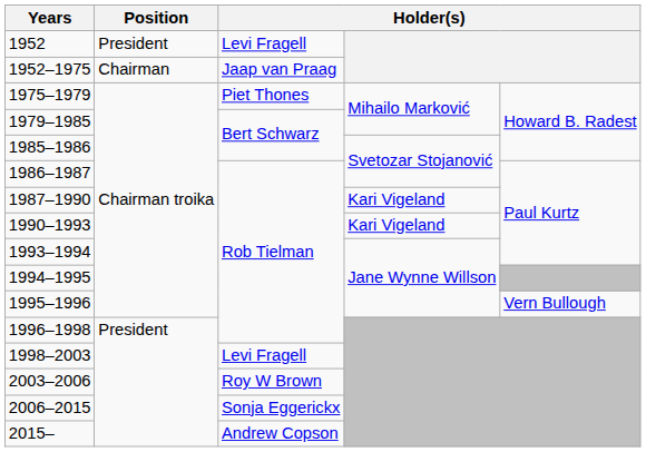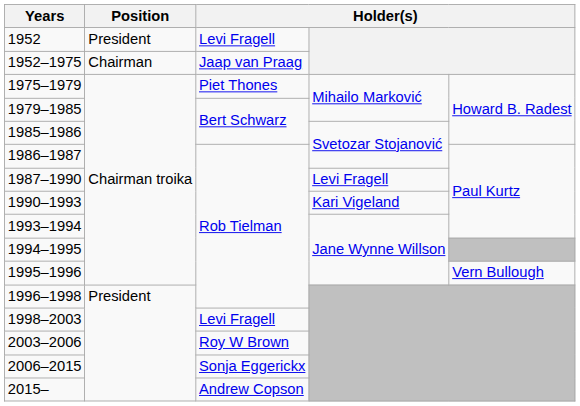 <table class="wikitable">
 <tr>
 <th>Years</th>
 <th>Position</th>
 <th colspan="3">Holder(s)</th>
 </tr>
 <tr>
 <td>1952</td>
 <td>President</td>
 <td><a href='#'>Levi Fragell</a></td>
 <th colspan="2" rowspan="2"> </th>
 </tr>
 <tr>
 <td>1952–1975</td>
 <td>Chairman</td>
 <td><a href='#'>Jaap van Praag</a></td>
 </tr>
 <tr>
 <td>1975–1979</td>
 <td rowspan="9" style="vertical-align:center;">Chairman troika</td>
 <td><a href='#'>Piet Thones</a></td>
 <td rowspan="2" style="vertical-align:center;"><a href='#'>Mihailo Marković</a></td>
 <td rowspan="3" style="vertical-align:center;"><a href='#'>Howard B. Radest</a></td>
 </tr>
 <tr>
 <td>1979–1985</td>
 <td rowspan="2" style="vertical-align:center;"><a href='#'>Bert Schwarz</a></td>
 </tr>
 <tr>
 <td>1985–1986</td>
 <td rowspan="2" style="vertical-align:center;"><a href='#'>Svetozar Stojanović</a></td>
 </tr>
 <tr>
 <td>1986–1987</td>
 <td rowspan="7" style="vertical-align:center;"><a href='#'>Rob Tielman</a></td>
 <td rowspan="4" style="vertical-align:center;"><a href='#'>Paul Kurtz</a></td>
 </tr>
 <tr>
 <td>1987–1990</td>
-<td><a href='#'>Kari Vigeland</a></td>
+<td><a href='#'>Levi Fragell</a></td>
 </tr>
 <tr>
 <td>1990–1993</td>
 <td><a href='#'>Kari Vigeland</a></td>
 </tr>
 <tr>
 <td>1993–1994</td>
 <td rowspan="3" style="vertical-align:center;"><a href='#'>Jane Wynne Willson</a></td>
 </tr>
 <tr>
 <td>1994–1995</td>
 <th style="background:silver"> </th>
 </tr>
 <tr>
 <td>1995–1996</td>
 <td><a href='#'>Vern Bullough</a></td>
 </tr>
 <tr>
 <td>1996–1998</td>
 <td rowspan="5" style="vertical-align:top;">President</td>
 <th colspan="2" rowspan="5" style="background:silver"> </th>
 </tr>
 <tr>
 <td>1998–2003</td>
 <td><a href='#'>Levi Fragell</a></td>
 </tr>
 <tr>
 <td>2003–2006</td>
 <td><a href='#'>Roy W Brown</a></td>
 </tr>
 <tr>
 <td>2006–2015</td>
 <td><a href='#'>Sonja Eggerickx</a></td>
 </tr>
 <tr>
 <td>2015–</td>
 <td><a href='#'>Andrew Copson</a></td>
 </tr>
 </table>
